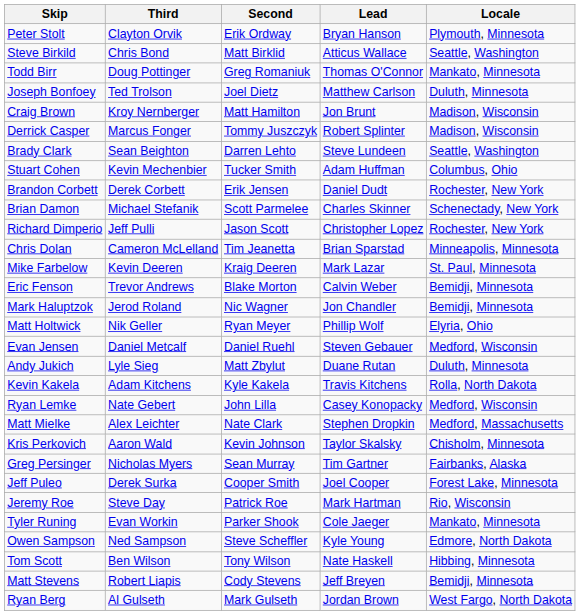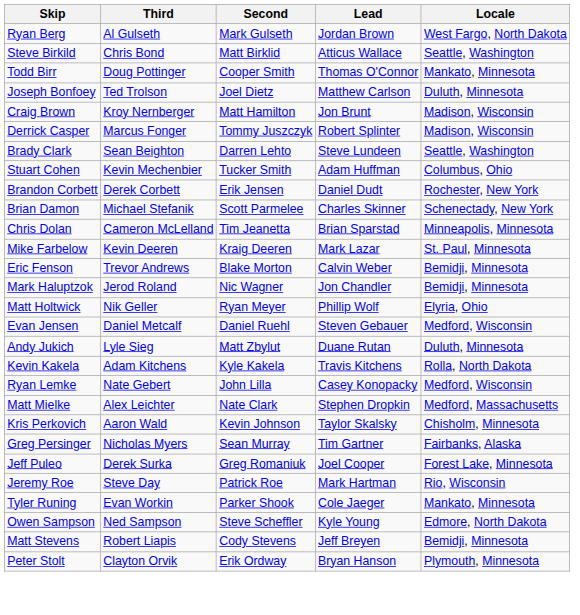 <table class=wikitable>
 <tr>
 <th>Skip</th>
 <th>Third</th>
 <th>Second</th>
 <th>Lead</th>
 <th>Locale</th>
 </tr>
 <tr>
-<td><a href='#'>Peter Stolt</a></td>
-<td><a href='#'>Clayton Orvik</a></td>
-<td><a href='#'>Erik Ordway</a></td>
-<td><a href='#'>Bryan Hanson</a></td>
-<td> <a href='#'>Plymouth</a>, <a href='#'>Minnesota</a></td>
+<td><a href='#'>Ryan Berg</a></td>
+<td><a href='#'>Al Gulseth</a></td>
+<td><a href='#'>Mark Gulseth</a></td>
+<td><a href='#'>Jordan Brown</a></td>
+<td> <a href='#'>West Fargo</a>, <a href='#'>North Dakota</a></td>
 </tr>
 <tr>
 <td><a href='#'>Steve Birkild</a></td>
 <td><a href='#'>Chris Bond</a></td>
 <td><a href='#'>Matt Birklid</a></td>
 <td><a href='#'>Atticus Wallace</a></td>
 <td> <a href='#'>Seattle</a>, <a href='#'>Washington</a></td>
 </tr>
 <tr>
 <td><a href='#'>Todd Birr</a></td>
 <td><a href='#'>Doug Pottinger</a></td>
-<td><a href='#'>Greg Romaniuk</a></td>
+<td><a href='#'>Cooper Smith</a></td>
 <td><a href='#'>Thomas O'Connor</a></td>
 <td> <a href='#'>Mankato</a>, <a href='#'>Minnesota</a></td>
 </tr>
 <tr>
 <td><a href='#'>Joseph Bonfoey</a></td>
 <td><a href='#'>Ted Trolson</a></td>
 <td><a href='#'>Joel Dietz</a></td>
 <td><a href='#'>Matthew Carlson</a></td>
 <td> <a href='#'>Duluth</a>, <a href='#'>Minnesota</a></td>
 </tr>
 <tr>
 <td><a href='#'>Craig Brown</a></td>
 <td><a href='#'>Kroy Nernberger</a></td>
 <td><a href='#'>Matt Hamilton</a></td>
 <td><a href='#'>Jon Brunt</a></td>
 <td> <a href='#'>Madison</a>, <a href='#'>Wisconsin</a></td>
 </tr>
 <tr>
 <td><a href='#'>Derrick Casper</a></td>
 <td><a href='#'>Marcus Fonger</a></td>
 <td><a href='#'>Tommy Juszczyk</a></td>
 <td><a href='#'>Robert Splinter</a></td>
 <td> <a href='#'>Madison</a>, <a href='#'>Wisconsin</a></td>
 </tr>
 <tr>
 <td><a href='#'>Brady Clark</a></td>
 <td><a href='#'>Sean Beighton</a></td>
 <td><a href='#'>Darren Lehto</a></td>
 <td><a href='#'>Steve Lundeen</a></td>
 <td> <a href='#'>Seattle</a>, <a href='#'>Washington</a></td>
 </tr>
 <tr>
 <td><a href='#'>Stuart Cohen</a></td>
 <td><a href='#'>Kevin Mechenbier</a></td>
 <td><a href='#'>Tucker Smith</a></td>
 <td><a href='#'>Adam Huffman</a></td>
 <td> <a href='#'>Columbus</a>, <a href='#'>Ohio</a></td>
 </tr>
 <tr>
 <td><a href='#'>Brandon Corbett</a></td>
 <td><a href='#'>Derek Corbett</a></td>
 <td><a href='#'>Erik Jensen</a></td>
 <td><a href='#'>Daniel Dudt</a></td>
 <td> <a href='#'>Rochester</a>, <a href='#'>New York</a></td>
 </tr>
 <tr>
 <td><a href='#'>Brian Damon</a></td>
 <td><a href='#'>Michael Stefanik</a></td>
 <td><a href='#'>Scott Parmelee</a></td>
 <td><a href='#'>Charles Skinner</a></td>
 <td> <a href='#'>Schenectady</a>, <a href='#'>New York</a></td>
-</tr>
-<tr>
-<td><a href='#'>Richard Dimperio</a></td>
-<td><a href='#'>Jeff Pulli</a></td>
-<td><a href='#'>Jason Scott</a></td>
-<td><a href='#'>Christopher Lopez</a></td>
-<td> <a href='#'>Rochester</a>, <a href='#'>New York</a></td>
 </tr>
 <tr>
 <td><a href='#'>Chris Dolan</a></td>
 <td><a href='#'>Cameron McLelland</a></td>
 <td><a href='#'>Tim Jeanetta</a></td>
 <td><a href='#'>Brian Sparstad</a></td>
 <td> <a href='#'>Minneapolis</a>, <a href='#'>Minnesota</a></td>
 </tr>
 <tr>
 <td><a href='#'>Mike Farbelow</a></td>
 <td><a href='#'>Kevin Deeren</a></td>
 <td><a href='#'>Kraig Deeren</a></td>
 <td><a href='#'>Mark Lazar</a></td>
 <td> <a href='#'>St. Paul</a>, <a href='#'>Minnesota</a></td>
 </tr>
 <tr>
 <td><a href='#'>Eric Fenson</a></td>
 <td><a href='#'>Trevor Andrews</a></td>
 <td><a href='#'>Blake Morton</a></td>
 <td><a href='#'>Calvin Weber</a></td>
 <td> <a href='#'>Bemidji</a>, <a href='#'>Minnesota</a></td>
 </tr>
 <tr>
 <td><a href='#'>Mark Haluptzok</a></td>
 <td><a href='#'>Jerod Roland</a></td>
 <td><a href='#'>Nic Wagner</a></td>
 <td><a href='#'>Jon Chandler</a></td>
 <td> <a href='#'>Bemidji</a>, <a href='#'>Minnesota</a></td>
 </tr>
 <tr>
 <td><a href='#'>Matt Holtwick</a></td>
 <td><a href='#'>Nik Geller</a></td>
 <td><a href='#'>Ryan Meyer</a></td>
 <td><a href='#'>Phillip Wolf</a></td>
 <td> <a href='#'>Elyria</a>, <a href='#'>Ohio</a></td>
 </tr>
 <tr>
 <td><a href='#'>Evan Jensen</a></td>
 <td><a href='#'>Daniel Metcalf</a></td>
 <td><a href='#'>Daniel Ruehl</a></td>
 <td><a href='#'>Steven Gebauer</a></td>
 <td> <a href='#'>Medford</a>, <a href='#'>Wisconsin</a></td>
 </tr>
 <tr>
 <td><a href='#'>Andy Jukich</a></td>
 <td><a href='#'>Lyle Sieg</a></td>
 <td><a href='#'>Matt Zbylut</a></td>
 <td><a href='#'>Duane Rutan</a></td>
 <td> <a href='#'>Duluth</a>, <a href='#'>Minnesota</a></td>
 </tr>
 <tr>
 <td><a href='#'>Kevin Kakela</a></td>
 <td><a href='#'>Adam Kitchens</a></td>
 <td><a href='#'>Kyle Kakela</a></td>
 <td><a href='#'>Travis Kitchens</a></td>
 <td> <a href='#'>Rolla</a>, <a href='#'>North Dakota</a></td>
 </tr>
 <tr>
 <td><a href='#'>Ryan Lemke</a></td>
 <td><a href='#'>Nate Gebert</a></td>
 <td><a href='#'>John Lilla</a></td>
 <td><a href='#'>Casey Konopacky</a></td>
 <td> <a href='#'>Medford</a>, <a href='#'>Wisconsin</a></td>
 </tr>
 <tr>
 <td><a href='#'>Matt Mielke</a></td>
 <td><a href='#'>Alex Leichter</a></td>
 <td><a href='#'>Nate Clark</a></td>
 <td><a href='#'>Stephen Dropkin</a></td>
 <td> <a href='#'>Medford</a>, <a href='#'>Massachusetts</a></td>
 </tr>
 <tr>
 <td><a href='#'>Kris Perkovich</a></td>
 <td><a href='#'>Aaron Wald</a></td>
 <td><a href='#'>Kevin Johnson</a></td>
 <td><a href='#'>Taylor Skalsky</a></td>
 <td> <a href='#'>Chisholm</a>, <a href='#'>Minnesota</a></td>
 </tr>
 <tr>
 <td><a href='#'>Greg Persinger</a></td>
 <td><a href='#'>Nicholas Myers</a></td>
 <td><a href='#'>Sean Murray</a></td>
 <td><a href='#'>Tim Gartner</a></td>
 <td> <a href='#'>Fairbanks</a>, <a href='#'>Alaska</a></td>
 </tr>
 <tr>
 <td><a href='#'>Jeff Puleo</a></td>
 <td><a href='#'>Derek Surka</a></td>
-<td><a href='#'>Cooper Smith</a></td>
+<td><a href='#'>Greg Romaniuk</a></td>
 <td><a href='#'>Joel Cooper</a></td>
 <td> <a href='#'>Forest Lake</a>, <a href='#'>Minnesota</a></td>
 </tr>
 <tr>
 <td><a href='#'>Jeremy Roe</a></td>
 <td><a href='#'>Steve Day</a></td>
 <td><a href='#'>Patrick Roe</a></td>
 <td><a href='#'>Mark Hartman</a></td>
 <td> <a href='#'>Rio</a>, <a href='#'>Wisconsin</a></td>
 </tr>
 <tr>
 <td><a href='#'>Tyler Runing</a></td>
 <td><a href='#'>Evan Workin</a></td>
 <td><a href='#'>Parker Shook</a></td>
 <td><a href='#'>Cole Jaeger</a></td>
 <td> <a href='#'>Mankato</a>, <a href='#'>Minnesota</a></td>
 </tr>
 <tr>
 <td><a href='#'>Owen Sampson</a></td>
 <td><a href='#'>Ned Sampson</a></td>
 <td><a href='#'>Steve Scheffler</a></td>
 <td><a href='#'>Kyle Young</a></td>
 <td> <a href='#'>Edmore</a>, <a href='#'>North Dakota</a></td>
 </tr>
 <tr>
-<td><a href='#'>Tom Scott</a></td>
-<td><a href='#'>Ben Wilson</a></td>
-<td><a href='#'>Tony Wilson</a></td>
-<td><a href='#'>Nate Haskell</a></td>
-<td> <a href='#'>Hibbing</a>, <a href='#'>Minnesota</a></td>
-</tr>
-<tr>
 <td><a href='#'>Matt Stevens</a></td>
 <td><a href='#'>Robert Liapis</a></td>
 <td><a href='#'>Cody Stevens</a></td>
 <td><a href='#'>Jeff Breyen</a></td>
 <td> <a href='#'>Bemidji</a>, <a href='#'>Minnesota</a></td>
 </tr>
 <tr>
-<td><a href='#'>Ryan Berg</a></td>
-<td><a href='#'>Al Gulseth</a></td>
-<td><a href='#'>Mark Gulseth</a></td>
-<td><a href='#'>Jordan Brown</a></td>
-<td> <a href='#'>West Fargo</a>, <a href='#'>North Dakota</a></td>
+<td><a href='#'>Peter Stolt</a></td>
+<td><a href='#'>Clayton Orvik</a></td>
+<td><a href='#'>Erik Ordway</a></td>
+<td><a href='#'>Bryan Hanson</a></td>
+<td> <a href='#'>Plymouth</a>, <a href='#'>Minnesota</a></td>
 </tr>
 </table>
